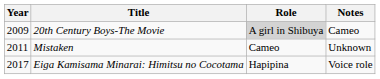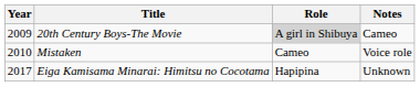 <table class="wikitable sortable">
 <tr>
 <th>Year</th>
 <th>Title</th>
 <th>Role</th>
 <th class="unsortable">Notes</th>
 </tr>
 <tr>
 <td>2009</td>
 <td><em>20th Century Boys-The Movie</em></td>
 <td style="background: lightgrey;">A girl in Shibuya</td>
 <td>Cameo</td>
 </tr>
 <tr>
-<td>2011</td>
+<td>2010</td>
 <td><em>Mistaken</em></td>
 <td>Cameo</td>
-<td>Unknown</td>
+<td>Voice role</td>
 </tr>
 <tr>
 <td>2017</td>
 <td><em>Eiga Kamisama Minarai: Himitsu no Cocotama</em></td>
 <td>Hapipina</td>
-<td>Voice role</td>
+<td>Unknown</td>
 </tr>
 </table>
